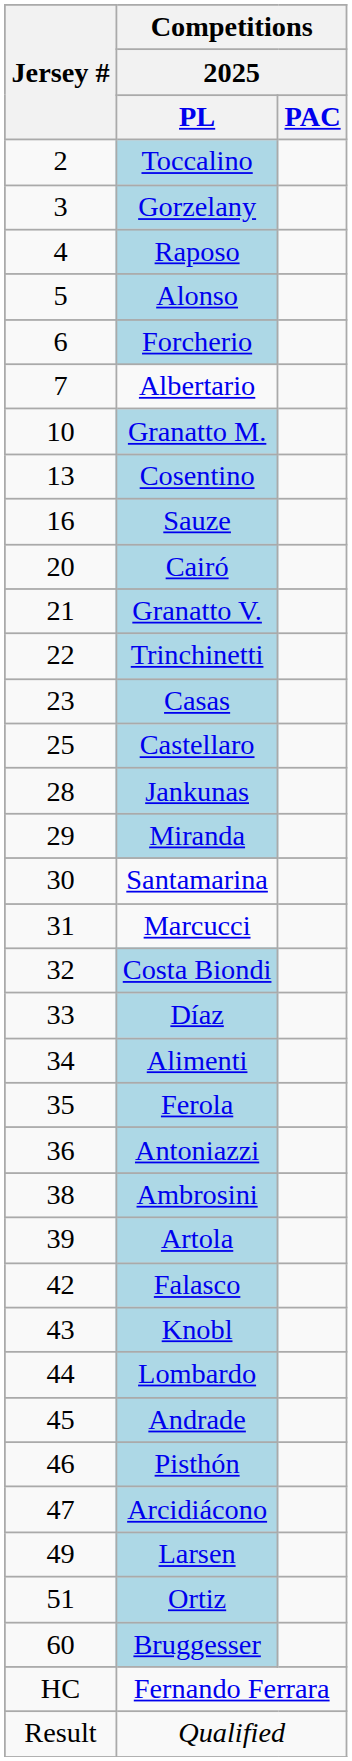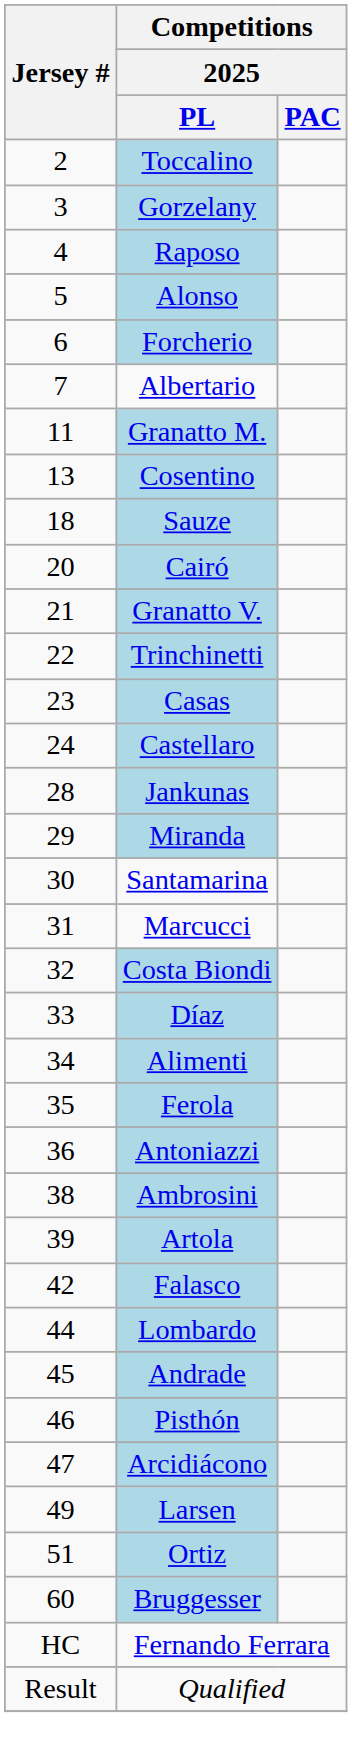 <table class="wikitable" style="text-align:center">
 <tr>
 <th rowspan="3">Jersey #</th>
 <th colspan="2">Competitions</th>
 </tr>
 <tr>
 <th colspan="2">2025</th>
 </tr>
 <tr>
 <th><a href='#'>PL</a></th>
 <th><a href='#'>PAC</a></th>
 </tr>
 <tr>
 <td>2</td>
 <td bgcolor="lightblue"><a href='#'>Toccalino</a></td>
 <td></td>
 </tr>
 <tr>
 <td>3</td>
 <td bgcolor="lightblue"><a href='#'>Gorzelany</a></td>
 <td></td>
 </tr>
 <tr>
 <td>4</td>
 <td bgcolor="lightblue"><a href='#'>Raposo</a></td>
 <td></td>
 </tr>
 <tr>
 <td>5</td>
 <td bgcolor="lightblue"><a href='#'>Alonso</a></td>
 <td></td>
 </tr>
 <tr>
 <td>6</td>
 <td bgcolor="lightblue"><a href='#'>Forcherio</a></td>
 <td></td>
 </tr>
 <tr>
 <td>7</td>
 <td><a href='#'>Albertario</a></td>
 <td></td>
 </tr>
 <tr>
-<td>10</td>
+<td>11</td>
 <td bgcolor="lightblue"><a href='#'>Granatto M.</a></td>
 <td></td>
 </tr>
 <tr>
 <td>13</td>
 <td bgcolor="lightblue"><a href='#'>Cosentino</a></td>
 <td></td>
 </tr>
 <tr>
-<td>16</td>
+<td>18</td>
 <td bgcolor="lightblue"><a href='#'>Sauze</a></td>
 <td></td>
 </tr>
 <tr>
 <td>20</td>
 <td bgcolor="lightblue"><a href='#'>Cairó</a></td>
 <td></td>
 </tr>
 <tr>
 <td>21</td>
 <td bgcolor="lightblue"><a href='#'>Granatto V.</a></td>
 <td></td>
 </tr>
 <tr>
 <td>22</td>
 <td bgcolor="lightblue"><a href='#'>Trinchinetti</a></td>
 <td></td>
 </tr>
 <tr>
 <td>23</td>
 <td bgcolor="lightblue"><a href='#'>Casas</a></td>
 <td></td>
 </tr>
 <tr>
-<td>25</td>
+<td>24</td>
 <td bgcolor="lightblue"><a href='#'>Castellaro</a></td>
 <td></td>
 </tr>
 <tr>
 <td>28</td>
 <td bgcolor="lightblue"><a href='#'>Jankunas</a></td>
 <td></td>
 </tr>
 <tr>
 <td>29</td>
 <td bgcolor="lightblue"><a href='#'>Miranda</a></td>
 <td></td>
 </tr>
 <tr>
 <td>30</td>
 <td><a href='#'>Santamarina</a></td>
 <td></td>
 </tr>
 <tr>
 <td>31</td>
 <td><a href='#'>Marcucci</a></td>
 <td></td>
 </tr>
 <tr>
 <td>32</td>
 <td bgcolor="lightblue"><a href='#'>Costa Biondi</a></td>
 <td></td>
 </tr>
 <tr>
 <td>33</td>
 <td bgcolor="lightblue"><a href='#'>Díaz</a></td>
 <td></td>
 </tr>
 <tr>
 <td>34</td>
 <td bgcolor="lightblue"><a href='#'>Alimenti</a></td>
 <td></td>
 </tr>
 <tr>
 <td>35</td>
 <td bgcolor="lightblue"><a href='#'>Ferola</a></td>
 <td></td>
 </tr>
 <tr>
 <td>36</td>
 <td bgcolor="lightblue"><a href='#'>Antoniazzi</a></td>
 <td></td>
 </tr>
 <tr>
 <td>38</td>
 <td bgcolor="lightblue"><a href='#'>Ambrosini</a></td>
 <td></td>
 </tr>
 <tr>
 <td>39</td>
 <td bgcolor="lightblue"><a href='#'>Artola</a></td>
 <td></td>
 </tr>
 <tr>
 <td>42</td>
 <td bgcolor="lightblue"><a href='#'>Falasco</a></td>
 <td></td>
 </tr>
 <tr>
-<td>43</td>
-<td bgcolor="lightblue"><a href='#'>Knobl</a></td>
-<td></td>
-</tr>
-<tr>
 <td>44</td>
 <td bgcolor="lightblue"><a href='#'>Lombardo</a></td>
 <td></td>
 </tr>
 <tr>
 <td>45</td>
 <td bgcolor="lightblue"><a href='#'>Andrade</a></td>
 <td></td>
 </tr>
 <tr>
 <td>46</td>
 <td bgcolor="lightblue"><a href='#'>Pisthón</a></td>
 <td></td>
 </tr>
 <tr>
 <td>47</td>
 <td bgcolor="lightblue"><a href='#'>Arcidiácono</a></td>
 <td></td>
 </tr>
 <tr>
 <td>49</td>
 <td bgcolor="lightblue"><a href='#'>Larsen</a></td>
 <td></td>
 </tr>
 <tr>
 <td>51</td>
 <td bgcolor="lightblue"><a href='#'>Ortiz</a></td>
 <td></td>
 </tr>
 <tr>
 <td>60</td>
 <td bgcolor="lightblue"><a href='#'>Bruggesser</a></td>
 <td></td>
 </tr>
 <tr>
 <td>HC</td>
 <td colspan="2"><a href='#'>Fernando Ferrara</a></td>
 </tr>
 <tr>
 <td>Result</td>
 <td colspan="2"><em>Qualified</em></td>
 </tr>
 <tr>
 </tr>
 </table>
